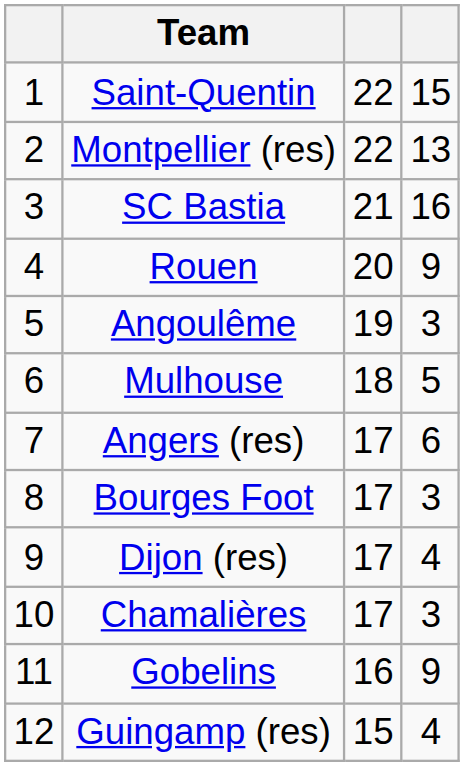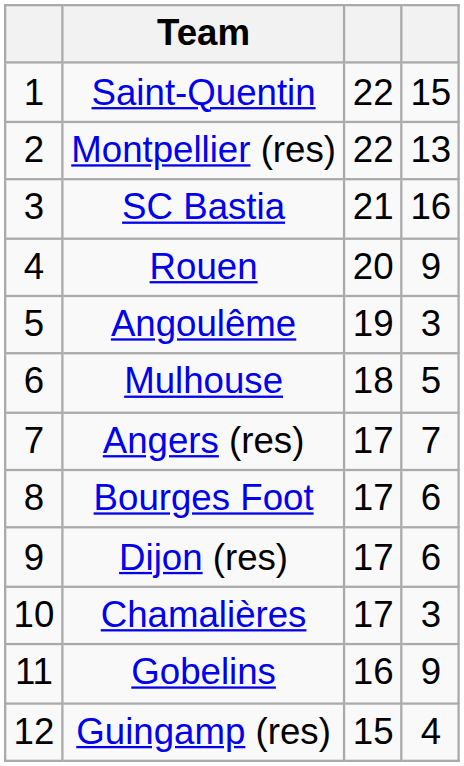 <table class="wikitable" style="text-align:center">
 <tr>
 <th></th>
 <th>Team</th>
 <th></th>
 <th></th>
 </tr>
 <tr>
 <td>1</td>
 <td><a href='#'>Saint-Quentin</a></td>
 <td>22</td>
 <td>15</td>
 </tr>
 <tr>
 <td>2</td>
 <td><a href='#'>Montpellier</a> (res)</td>
 <td>22</td>
 <td>13</td>
 </tr>
 <tr>
 <td>3</td>
 <td><a href='#'>SC Bastia</a></td>
 <td>21</td>
 <td>16</td>
 </tr>
 <tr>
 <td>4</td>
 <td><a href='#'>Rouen</a></td>
 <td>20</td>
 <td>9</td>
 </tr>
 <tr>
 <td>5</td>
 <td><a href='#'>Angoulême</a></td>
 <td>19</td>
 <td>3</td>
 </tr>
 <tr>
 <td>6</td>
 <td><a href='#'>Mulhouse</a></td>
 <td>18</td>
 <td>5</td>
 </tr>
 <tr>
 <td>7</td>
 <td><a href='#'>Angers</a> (res)</td>
 <td>17</td>
-<td>6</td>
+<td>7</td>
 </tr>
 <tr>
 <td>8</td>
 <td><a href='#'>Bourges Foot</a></td>
 <td>17</td>
-<td>3</td>
+<td>6</td>
 </tr>
 <tr>
 <td>9</td>
 <td><a href='#'>Dijon</a> (res)</td>
 <td>17</td>
-<td>4</td>
+<td>6</td>
 </tr>
 <tr>
 <td>10</td>
 <td><a href='#'>Chamalières</a></td>
 <td>17</td>
 <td>3</td>
 </tr>
 <tr>
 <td>11</td>
 <td><a href='#'>Gobelins</a></td>
 <td>16</td>
 <td>9</td>
 </tr>
 <tr>
 <td>12</td>
 <td><a href='#'>Guingamp</a> (res)</td>
 <td>15</td>
 <td>4</td>
 </tr>
 </table>
